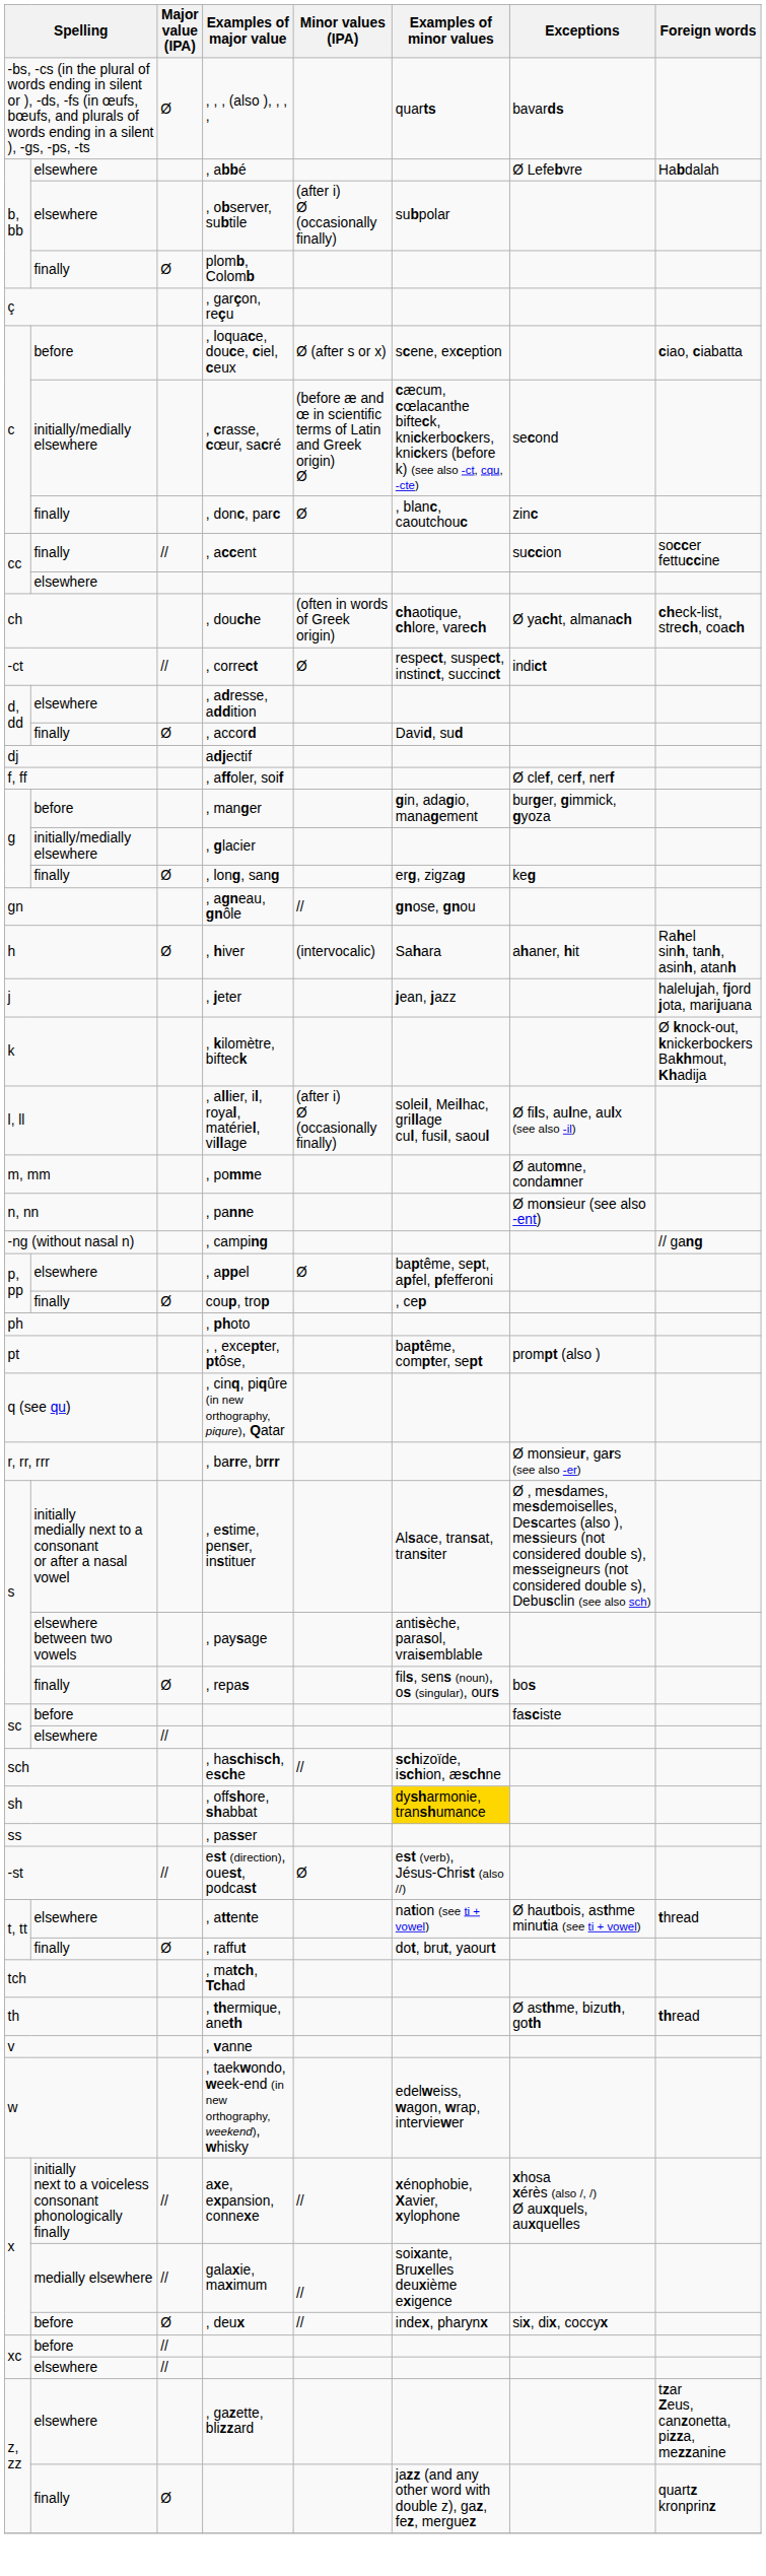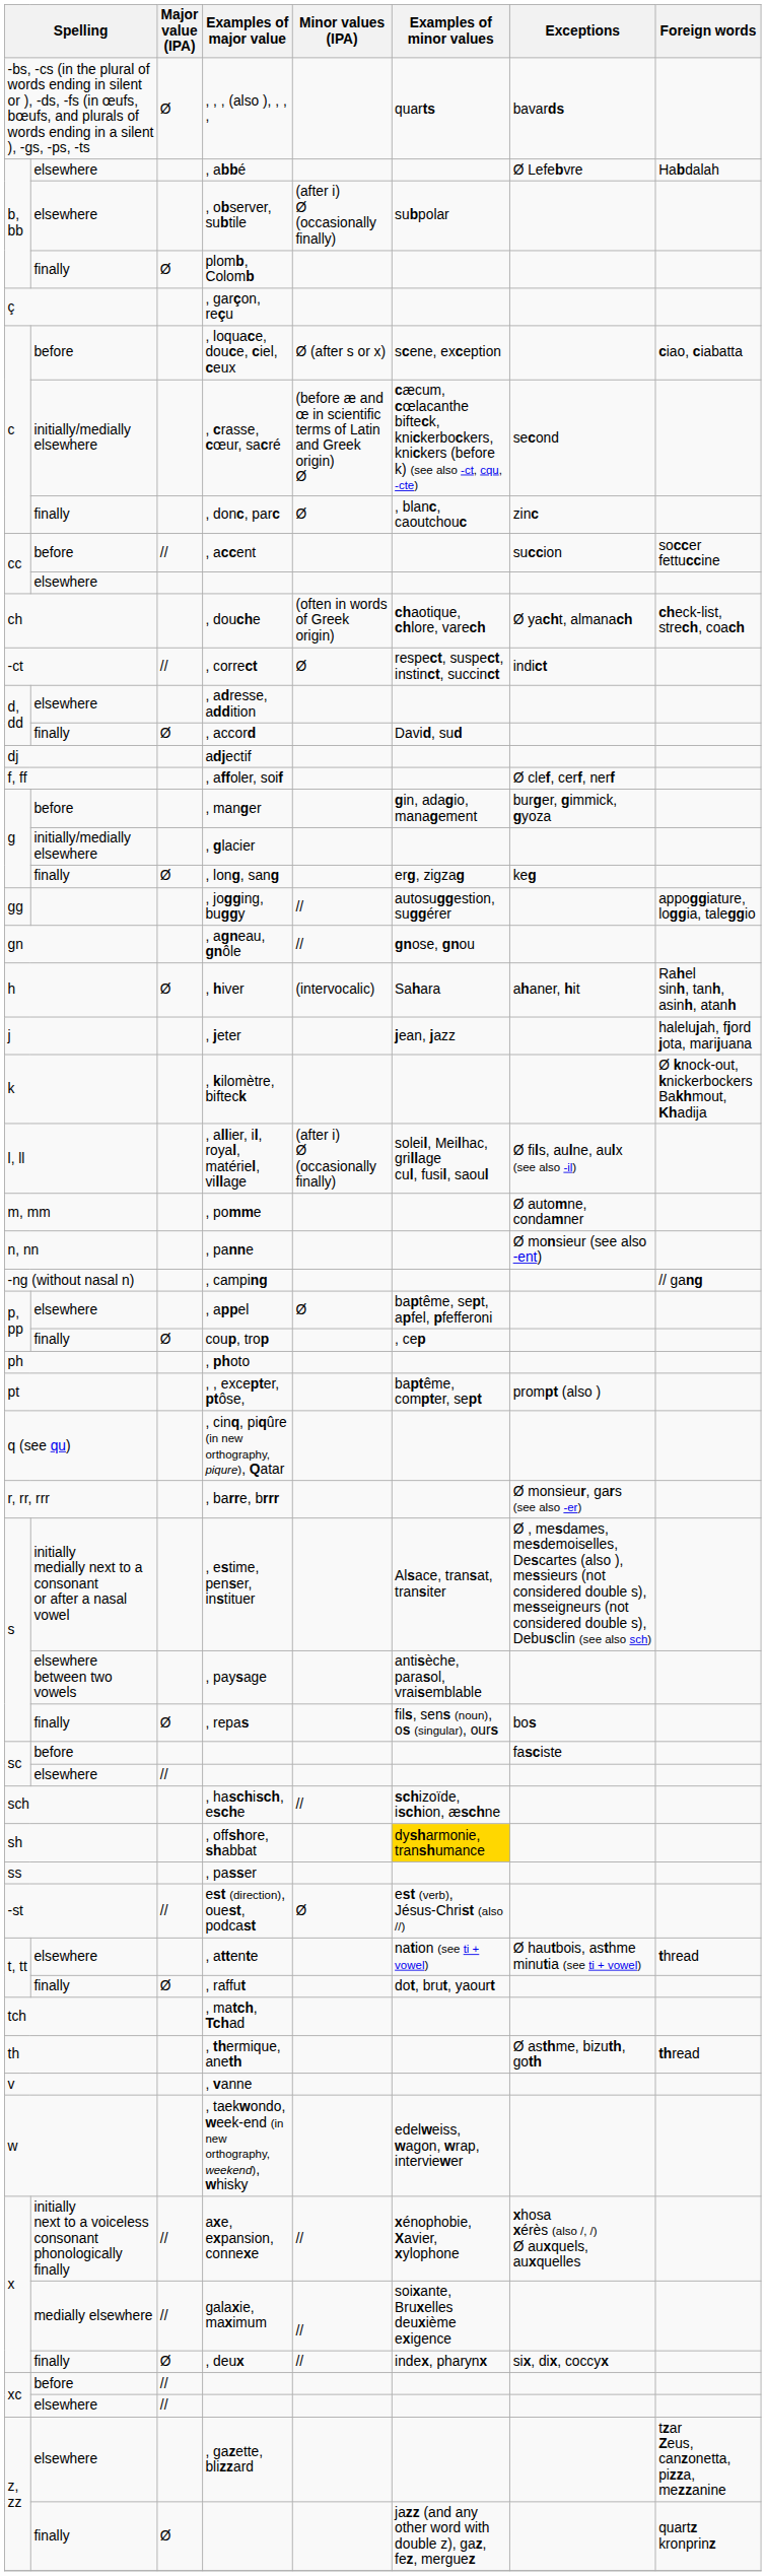 <table class="wikitable sortable">
 <tr>
 <th colspan=2>Spelling</th>
 <th>Major value<br>(IPA)</th>
 <th>Examples of major value</th>
 <th>Minor values<br>(IPA)</th>
 <th>Examples of minor values</th>
 <th>Exceptions</th>
 <th>Foreign words</th>
 </tr>
 <tr>
 <td colspan=2>-bs, -cs (in the plural of words ending in silent  or ), -ds, -fs (in œufs, bœufs, and plurals of words ending in a silent ), ‑gs, -ps, -ts</td>
 <td>Ø</td>
 <td>, , ,  (also ), , , , </td>
 <td></td>
 <td>quar<strong>ts</strong></td>
 <td> bavar<strong>ds</strong></td>
 <td></td>
 </tr>
 <tr>
 <td rowspan=3>b, bb</td>
 <td>elsewhere</td>
 <td></td>
 <td>, a<strong>bb</strong>é</td>
 <td></td>
 <td></td>
 <td>Ø Lefe<strong>b</strong>vre</td>
 <td> Ha<strong>b</strong>dalah</td>
 </tr>
 <tr>
 <td>elsewhere</td>
 <td></td>
 <td>, o<strong>b</strong>server, su<strong>b</strong>tile</td>
 <td> (after i)<br>Ø (occasionally finally)</td>
 <td>su<strong>b</strong>polar</td>
 <td></td>
 <td></td>
 </tr>
 <tr>
 <td>finally</td>
 <td>Ø</td>
 <td>plom<strong>b</strong>, Colom<strong>b</strong></td>
 <td></td>
 <td></td>
 <td></td>
 <td></td>
 </tr>
 <tr>
 <td colspan=2>ç</td>
 <td></td>
 <td>, gar<strong>ç</strong>on, re<strong>ç</strong>u</td>
 <td></td>
 <td></td>
 <td></td>
 <td></td>
 </tr>
 <tr>
 <td rowspan=3>c</td>
 <td>before </td>
 <td></td>
 <td>, loqua<strong>c</strong>e, dou<strong>c</strong>e, <strong>c</strong>iel, <strong>c</strong>eux</td>
 <td>Ø (after s or x)</td>
 <td>s<strong>c</strong>ene, ex<strong>c</strong>eption</td>
 <td></td>
 <td> <strong>c</strong>iao, <strong>c</strong>iabatta</td>
 </tr>
 <tr>
 <td>initially/medially elsewhere</td>
 <td></td>
 <td>, <strong>c</strong>rasse, <strong>c</strong>œur, sa<strong>c</strong>ré</td>
 <td> (before æ and œ in scientific terms of Latin and Greek origin)<br>Ø</td>
 <td><strong>c</strong>æcum, <strong>c</strong>œlacanthe <br> bifte<strong>c</strong>k, kni<strong>c</strong>kerbo<strong>c</strong>kers, kni<strong>c</strong>kers (before k) <small>(see also <a href='#'>-ct</a>, <a href='#'>cqu</a>, <a href='#'>-cte</a>)</small></td>
 <td> se<strong>c</strong>ond</td>
 <td></td>
 </tr>
 <tr>
 <td>finally</td>
 <td></td>
 <td>, don<strong>c</strong>, par<strong>c</strong></td>
 <td>Ø</td>
 <td>, blan<strong>c</strong>, caoutchou<strong>c</strong></td>
 <td> zin<strong>c</strong></td>
 <td></td>
 </tr>
 <tr>
 <td rowspan=2>cc</td>
-<td>finally</td>
+<td>before </td>
 <td>//</td>
 <td>, a<strong>cc</strong>ent</td>
 <td></td>
 <td></td>
 <td> su<strong>cc</strong>ion</td>
 <td> so<strong>cc</strong>er<br> fettu<strong>cc</strong>ine</td>
 </tr>
 <tr>
 <td>elsewhere</td>
 <td></td>
 <td></td>
 <td></td>
 <td></td>
 <td></td>
 <td></td>
 </tr>
 <tr>
 <td colspan=2>ch</td>
 <td></td>
 <td>, dou<strong>ch</strong>e</td>
 <td> (often in words of Greek origin)</td>
 <td><strong>ch</strong>aotique, <strong>ch</strong>lore, vare<strong>ch</strong></td>
 <td>Ø ya<strong>ch</strong>t, almana<strong>ch</strong></td>
 <td> <strong>ch</strong>eck-list, stre<strong>ch</strong>, coa<strong>ch</strong></td>
 </tr>
 <tr>
 <td colspan=2>-ct</td>
 <td>//</td>
 <td>, corre<strong>ct</strong></td>
 <td>Ø</td>
 <td>respe<strong>ct</strong>, suspe<strong>ct</strong>, instin<strong>ct</strong>, succin<strong>ct</strong></td>
 <td> indi<strong>ct</strong></td>
 <td></td>
 </tr>
 <tr>
 <td rowspan=2>d, dd</td>
 <td>elsewhere</td>
 <td></td>
 <td>, a<strong>d</strong>resse, a<strong>dd</strong>ition</td>
 <td></td>
 <td></td>
 <td></td>
 <td></td>
 </tr>
 <tr>
 <td>finally</td>
 <td>Ø</td>
 <td>, accor<strong>d</strong></td>
 <td></td>
 <td>Davi<strong>d</strong>, su<strong>d</strong></td>
 <td></td>
 <td></td>
 </tr>
 <tr>
 <td colspan=2>dj</td>
 <td></td>
 <td>a<strong>dj</strong>ectif</td>
 <td></td>
 <td></td>
 <td></td>
 <td></td>
 </tr>
 <tr>
 <td colspan=2>f, ff</td>
 <td></td>
 <td>, a<strong>ff</strong>oler, soi<strong>f</strong></td>
 <td></td>
 <td></td>
 <td>Ø cle<strong>f</strong>, cer<strong>f</strong>, ner<strong>f</strong></td>
 <td></td>
 </tr>
 <tr>
 <td rowspan=3>g</td>
 <td>before </td>
 <td></td>
 <td>, man<strong>g</strong>er</td>
 <td></td>
 <td><strong>g</strong>in, ada<strong>g</strong>io, mana<strong>g</strong>ement</td>
 <td> bur<strong>g</strong>er, <strong>g</strong>immick, <strong>g</strong>yoza</td>
 <td></td>
 </tr>
 <tr>
 <td>initially/medially elsewhere</td>
 <td></td>
 <td>, <strong>g</strong>lacier</td>
 <td></td>
 <td></td>
 <td></td>
 <td></td>
 </tr>
 <tr>
 <td>finally</td>
 <td>Ø</td>
 <td>, lon<strong>g</strong>, san<strong>g</strong></td>
 <td></td>
 <td>er<strong>g</strong>, zigza<strong>g</strong></td>
 <td> ke<strong>g</strong></td>
 <td></td>
+</tr>
+<tr>
+<td>gg</td>
+<td></td>
+<td></td>
+<td>, jo<strong>gg</strong>ing, bu<strong>gg</strong>y</td>
+<td>//</td>
+<td>autosu<strong>gg</strong>estion, su<strong>gg</strong>érer</td>
+<td></td>
+<td> appo<strong>gg</strong>iature, lo<strong>gg</strong>ia, tale<strong>gg</strong>io</td>
 </tr>
 <tr>
 <td colspan=2>gn</td>
 <td></td>
 <td>, a<strong>gn</strong>eau, <strong>gn</strong>ôle</td>
 <td>//</td>
 <td><strong>gn</strong>ose, <strong>gn</strong>ou</td>
 <td></td>
 <td></td>
 </tr>
 <tr>
 <td colspan=2>h</td>
 <td>Ø</td>
 <td>, <strong>h</strong>iver</td>
 <td> (intervocalic)</td>
 <td>Sa<strong>h</strong>ara</td>
 <td> a<strong>h</strong>aner, <strong>h</strong>it</td>
 <td> Ra<strong>h</strong>el<br> sin<strong>h</strong>, tan<strong>h</strong>, asin<strong>h</strong>, atan<strong>h</strong></td>
 </tr>
 <tr>
 <td colspan=2>j</td>
 <td></td>
 <td>, <strong>j</strong>eter</td>
 <td></td>
 <td><strong>j</strong>ean, <strong>j</strong>azz</td>
 <td></td>
 <td> halelu<strong>j</strong>ah, f<strong>j</strong>ord<br> <strong>j</strong>ota, mari<strong>j</strong>uana</td>
 </tr>
 <tr>
 <td colspan=2>k</td>
 <td></td>
 <td>, <strong>k</strong>ilomètre, biftec<strong>k</strong></td>
 <td></td>
 <td></td>
 <td></td>
 <td>Ø <strong>k</strong>nock-out, <strong>k</strong>nickerbockers<br> Ba<strong>kh</strong>mout, <strong>Kh</strong>adija</td>
 </tr>
 <tr>
 <td colspan=2>l, ll</td>
 <td></td>
 <td>, a<strong>ll</strong>ier, i<strong>l</strong>, roya<strong>l</strong>, matérie<strong>l</strong>, vi<strong>ll</strong>age</td>
 <td> (after i)<br>Ø (occasionally finally)</td>
 <td>solei<strong>l</strong>, Mei<strong>l</strong>hac, gri<strong>ll</strong>age<br>cu<strong>l</strong>, fusi<strong>l</strong>, saou<strong>l</strong></td>
 <td>Ø fi<strong>l</strong>s, au<strong>l</strong>ne, au<strong>l</strong>x<br><small>(see also <a href='#'>-il</a>)</small></td>
 <td></td>
 </tr>
 <tr>
 <td colspan=2>m, mm</td>
 <td></td>
 <td>, po<strong>mm</strong>e</td>
 <td></td>
 <td></td>
 <td>Ø auto<strong>m</strong>ne, conda<strong>m</strong>ner</td>
 <td></td>
 </tr>
 <tr>
 <td colspan=2>n, nn</td>
 <td></td>
 <td>, pa<strong>nn</strong>e</td>
 <td></td>
 <td></td>
 <td>Ø mo<strong>n</strong>sieur (see also <a href='#'>-ent</a>)</td>
 <td></td>
 </tr>
 <tr>
 <td colspan=2>-ng (without nasal n)</td>
 <td></td>
 <td>, campi<strong>ng</strong></td>
 <td></td>
 <td></td>
 <td></td>
 <td>// ga<strong>ng</strong></td>
 </tr>
 <tr>
 <td rowspan=2>p, pp</td>
 <td>elsewhere</td>
 <td></td>
 <td>, a<strong>pp</strong>el</td>
 <td>Ø</td>
 <td>ba<strong>p</strong>tême, se<strong>p</strong>t, a<strong>p</strong>fel, <strong>p</strong>fefferoni</td>
 <td></td>
 <td></td>
 </tr>
 <tr>
 <td>finally</td>
 <td>Ø</td>
 <td>cou<strong>p</strong>, tro<strong>p</strong></td>
 <td></td>
 <td>, ce<strong>p</strong></td>
 <td></td>
 <td></td>
 </tr>
 <tr>
 <td colspan=2>ph</td>
 <td></td>
 <td>, <strong>ph</strong>oto</td>
 <td></td>
 <td></td>
 <td></td>
 <td></td>
 </tr>
 <tr>
 <td colspan="2">pt</td>
 <td></td>
 <td>, , exce<strong>pt</strong>er, <strong>pt</strong>ôse, </td>
 <td></td>
 <td>ba<strong>pt</strong>ême, com<strong>pt</strong>er, se<strong>pt</strong></td>
 <td> prom<strong>pt</strong> (also )</td>
 <td></td>
 </tr>
 <tr>
 <td colspan=2>q (see <a href='#'>qu</a>)</td>
 <td></td>
 <td>, cin<strong>q</strong>, pi<strong>q</strong>ûre <small>(in new orthography, <em>piqure</em>)</small>, <strong>Q</strong>atar</td>
 <td></td>
 <td></td>
 <td></td>
 <td></td>
 </tr>
 <tr>
 <td colspan=2>r, rr, rrr</td>
 <td></td>
 <td>, ba<strong>rr</strong>e, b<strong>rrr</strong></td>
 <td></td>
 <td></td>
 <td>Ø monsieu<strong>r</strong>, ga<strong>r</strong>s<br><small>(see also <a href='#'>-er</a>)</small></td>
 <td></td>
 </tr>
 <tr>
 <td rowspan=3>s</td>
 <td>initially<br>medially next to a consonant<br>or after a nasal vowel</td>
 <td></td>
 <td>, e<strong>s</strong>time, pen<strong>s</strong>er, in<strong>s</strong>tituer</td>
 <td></td>
 <td>Al<strong>s</strong>ace, tran<strong>s</strong>at, tran<strong>s</strong>iter</td>
 <td>Ø , me<strong>s</strong>dames, me<strong>s</strong>demoiselles, De<strong>s</strong>cartes (also ), me<strong>s</strong>sieurs (not considered double s), me<strong>s</strong>seigneurs (not considered double s), Debu<strong>s</strong>clin <small>(see also <a href='#'>sch</a>)</small></td>
 <td></td>
 </tr>
 <tr>
 <td>elsewhere between two vowels</td>
 <td></td>
 <td>, pay<strong>s</strong>age</td>
 <td></td>
 <td>anti<strong>s</strong>èche, para<strong>s</strong>ol, vrai<strong>s</strong>emblable</td>
 <td></td>
 <td></td>
 </tr>
 <tr>
 <td>finally</td>
 <td>Ø</td>
 <td>, repa<strong>s</strong></td>
 <td></td>
 <td>fil<strong>s</strong>, sen<strong>s</strong> <small>(noun)</small>, o<strong>s</strong> <small>(singular)</small>, our<strong>s</strong></td>
 <td> bo<strong>s</strong></td>
 <td></td>
 </tr>
 <tr>
 <td rowspan=2>sc</td>
 <td>before </td>
 <td></td>
 <td></td>
 <td></td>
 <td></td>
 <td> fa<strong>sc</strong>iste</td>
 <td></td>
 </tr>
 <tr>
 <td>elsewhere</td>
 <td>//</td>
 <td></td>
 <td></td>
 <td></td>
 <td></td>
 <td></td>
 </tr>
 <tr>
 <td colspan=2>sch</td>
 <td></td>
 <td>, ha<strong>sch</strong>i<strong>sch</strong>, e<strong>sch</strong>e</td>
 <td>//</td>
 <td><strong>sch</strong>izoïde, i<strong>sch</strong>ion, æ<strong>sch</strong>ne</td>
 <td></td>
 <td></td>
 </tr>
 <tr>
 <td colspan=2>sh</td>
 <td></td>
 <td>, off<strong>sh</strong>ore, <strong>sh</strong>abbat</td>
 <td></td>
 <td style="background: gold;">dy<strong>sh</strong>armonie, tran<strong>sh</strong>umance</td>
 <td></td>
 <td></td>
 </tr>
 <tr>
 <td colspan=2>ss</td>
 <td></td>
 <td>, pa<strong>ss</strong>er</td>
 <td></td>
 <td></td>
 <td></td>
 <td></td>
 </tr>
 <tr>
 <td colspan=2>-st</td>
 <td>//</td>
 <td>e<strong>st</strong> <small>(direction)</small>, oue<strong>st</strong>, podca<strong>st</strong></td>
 <td>Ø</td>
 <td>e<strong>st</strong> <small>(verb)</small>,<br>Jésus-Chri<strong>st</strong> <small>(also //)</small></td>
 <td></td>
 <td></td>
 </tr>
 <tr>
 <td rowspan=2>t, tt</td>
 <td>elsewhere</td>
 <td></td>
 <td>, a<strong>tt</strong>en<strong>t</strong>e</td>
 <td></td>
 <td>na<strong>t</strong>ion <small>(see <a href='#'>ti + vowel</a>)</small></td>
 <td>Ø hau<strong>t</strong>bois, as<strong>t</strong>hme <br>  minu<strong>t</strong>ia <small>(see <a href='#'>ti + vowel</a>)</small></td>
 <td> <strong>t</strong>hread</td>
 </tr>
 <tr>
 <td>finally</td>
 <td>Ø</td>
 <td>, raffu<strong>t</strong></td>
 <td></td>
 <td>do<strong>t</strong>, bru<strong>t</strong>, yaour<strong>t</strong></td>
 <td></td>
 <td></td>
 </tr>
 <tr>
 <td colspan=2>tch</td>
 <td></td>
 <td>, ma<strong>tch</strong>, <strong>Tch</strong>ad</td>
 <td></td>
 <td></td>
 <td></td>
 <td></td>
 </tr>
 <tr>
 <td colspan=2>th</td>
 <td></td>
 <td>, <strong>th</strong>ermique, ane<strong>th</strong></td>
 <td></td>
 <td></td>
 <td>Ø as<strong>th</strong>me, bizu<strong>th</strong>, go<strong>th</strong></td>
 <td> <strong>th</strong>read</td>
 </tr>
 <tr>
 <td colspan=2>v</td>
 <td></td>
 <td>, <strong>v</strong>anne</td>
 <td></td>
 <td></td>
 <td></td>
 <td></td>
 </tr>
 <tr>
 <td colspan=2>w</td>
 <td></td>
 <td>, taek<strong>w</strong>ondo, <strong>w</strong>eek-end <small>(in new orthography, <em>weekend</em>)</small>, <strong>w</strong>hisky</td>
 <td></td>
 <td>edel<strong>w</strong>eiss, <strong>w</strong>agon, <strong>w</strong>rap, intervie<strong>w</strong>er</td>
 <td></td>
 <td></td>
 </tr>
 <tr>
 <td rowspan=3>x</td>
 <td>initially<br>next to a voiceless consonant<br>phonologically finally</td>
 <td>//</td>
 <td>a<strong>x</strong>e, e<strong>x</strong>pansion, conne<strong>x</strong>e</td>
 <td>//</td>
 <td><strong>x</strong>énophobie, <strong>X</strong>avier,<br><strong>x</strong>ylophone</td>
 <td> <strong>x</strong>hosa<br>  <strong>x</strong>érès <small>(also /, /)</small><br>Ø au<strong>x</strong>quels, au<strong>x</strong>quelles</td>
 <td></td>
 </tr>
 <tr>
 <td>medially elsewhere</td>
 <td>//</td>
 <td>gala<strong>x</strong>ie, ma<strong>x</strong>imum</td>
 <td><br><br>//</td>
 <td>soi<strong>x</strong>ante, Bru<strong>x</strong>elles<br>deu<strong>x</strong>ième<br>e<strong>x</strong>igence</td>
 <td></td>
 <td></td>
 </tr>
 <tr>
-<td>before </td>
+<td>finally</td>
 <td>Ø</td>
 <td>, deu<strong>x</strong></td>
 <td>//</td>
 <td>inde<strong>x</strong>, pharyn<strong>x</strong></td>
 <td> si<strong>x</strong>, di<strong>x</strong>, coccy<strong>x</strong></td>
 <td></td>
 </tr>
 <tr>
 <td rowspan=2>xc</td>
 <td>before </td>
 <td>//</td>
 <td></td>
 <td></td>
 <td></td>
 <td></td>
 <td></td>
 </tr>
 <tr>
 <td>elsewhere</td>
 <td>//</td>
 <td></td>
 <td></td>
 <td></td>
 <td></td>
 <td></td>
 </tr>
 <tr>
 <td rowspan=2>z, zz</td>
 <td>elsewhere</td>
 <td></td>
 <td>, ga<strong>z</strong>ette, bli<strong>zz</strong>ard</td>
 <td></td>
 <td></td>
 <td></td>
 <td> t<strong>z</strong>ar<br> <strong>Z</strong>eus, can<strong>z</strong>onetta, pi<strong>zz</strong>a, me<strong>zz</strong>anine</td>
 </tr>
 <tr>
 <td>finally</td>
 <td>Ø</td>
 <td></td>
 <td></td>
 <td>ja<strong>zz</strong> (and any other word with double z), ga<strong>z</strong>, fe<strong>z</strong>, mergue<strong>z</strong></td>
 <td></td>
 <td> quart<strong>z</strong><br>  kronprin<strong>z</strong></td>
 </tr>
 <tr>
 </tr>
 </table>
